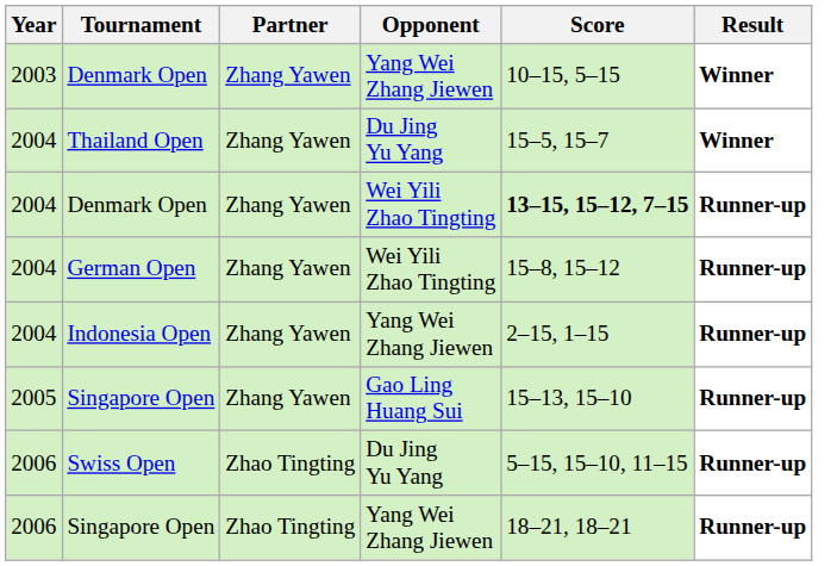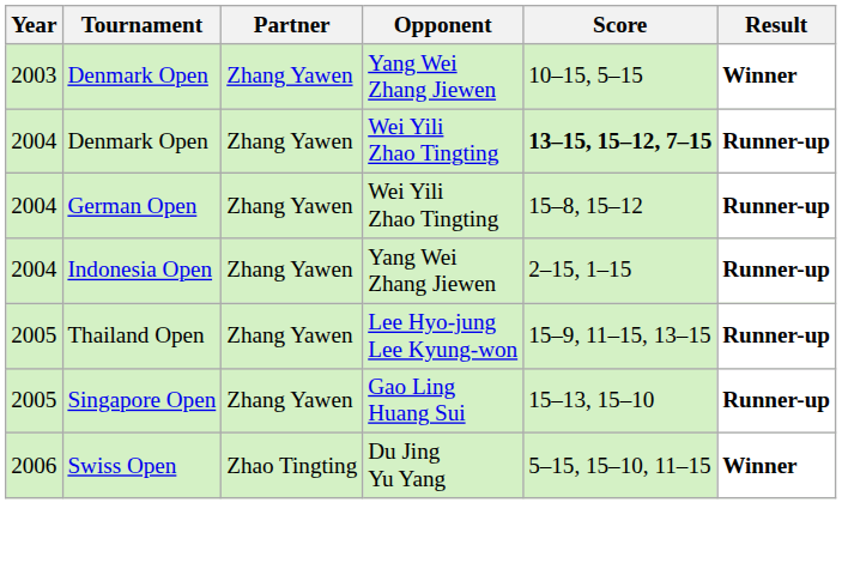 <table class="sortable wikitable" style="font-size: 90%;">
 <tr>
 <th>Year</th>
 <th>Tournament</th>
 <th>Partner</th>
 <th>Opponent</th>
 <th>Score</th>
 <th>Result</th>
 </tr>
 <tr style="background:#D4F1C5">
 <td align="center">2003</td>
 <td align="left"><a href='#'>Denmark Open</a></td>
 <td align="left"> <a href='#'>Zhang Yawen</a></td>
 <td align="left"> <a href='#'>Yang Wei</a><br> <a href='#'>Zhang Jiewen</a></td>
 <td align="left">10–15, 5–15</td>
-<td style="text-align:left; background:white"> <strong>Winner</strong></td>
-</tr>
-<tr style="background:#D4F1C5">
-<td align="center">2004</td>
-<td align="left"><a href='#'>Thailand Open</a></td>
-<td align="left"> Zhang Yawen</td>
-<td align="left"> <a href='#'>Du Jing</a><br> <a href='#'>Yu Yang</a></td>
-<td align="left">15–5, 15–7</td>
 <td style="text-align:left; background:white"> <strong>Winner</strong></td>
 </tr>
 <tr style="background:#D4F1C5">
 <td align="center">2004</td>
 <td align="left">Denmark Open</td>
 <td align="left"> Zhang Yawen</td>
 <td align="left"> <a href='#'>Wei Yili</a><br> <a href='#'>Zhao Tingting</a></td>
 <td align="left"><strong>13–15, 15–12, 7–15</strong></td>
 <td style="text-align:left; background:white"> <strong>Runner-up</strong></td>
 </tr>
 <tr style="background:#D4F1C5">
 <td align="center">2004</td>
 <td align="left"><a href='#'>German Open</a></td>
 <td align="left"> Zhang Yawen</td>
 <td align="left"> Wei Yili<br> Zhao Tingting</td>
 <td align="left">15–8, 15–12</td>
 <td style="text-align:left; background:white"> <strong>Runner-up</strong></td>
 </tr>
 <tr style="background:#D4F1C5">
 <td align="center">2004</td>
 <td align="left"><a href='#'>Indonesia Open</a></td>
 <td align="left"> Zhang Yawen</td>
 <td align="left"> Yang Wei<br> Zhang Jiewen</td>
 <td align="left">2–15, 1–15</td>
 <td style="text-align:left; background:white"> <strong>Runner-up</strong></td>
 </tr>
 <tr style="background:#D4F1C5">
 <td align="center">2005</td>
+<td align="left">Thailand Open</td>
+<td align="left"> Zhang Yawen</td>
+<td align="left"> <a href='#'>Lee Hyo-jung</a><br> <a href='#'>Lee Kyung-won</a></td>
+<td align="left">15–9, 11–15, 13–15</td>
+<td style="text-align:left; background:white"> <strong>Runner-up</strong></td>
+</tr>
+<tr style="background:#D4F1C5">
+<td align="center">2005</td>
 <td align="left"><a href='#'>Singapore Open</a></td>
 <td align="left"> Zhang Yawen</td>
 <td align="left"> <a href='#'>Gao Ling</a><br> <a href='#'>Huang Sui</a></td>
 <td align="left">15–13, 15–10</td>
 <td style="text-align:left; background:white"> <strong>Runner-up</strong></td>
 </tr>
 <tr style="background:#D4F1C5">
 <td align="center">2006</td>
 <td align="left"><a href='#'>Swiss Open</a></td>
 <td align="left"> Zhao Tingting</td>
 <td align="left"> Du Jing<br> Yu Yang</td>
 <td align="left">5–15, 15–10, 11–15</td>
-<td style="text-align:left; background:white"> <strong>Runner-up</strong></td>
-</tr>
-<tr style="background:#D4F1C5">
-<td align="center">2006</td>
-<td align="left">Singapore Open</td>
-<td align="left"> Zhao Tingting</td>
-<td align="left"> Yang Wei<br> Zhang Jiewen</td>
-<td align="left">18–21, 18–21</td>
-<td style="text-align:left; background:white"> <strong>Runner-up</strong></td>
+<td style="text-align:left; background:white"> <strong>Winner</strong></td>
 </tr>
 </table>
